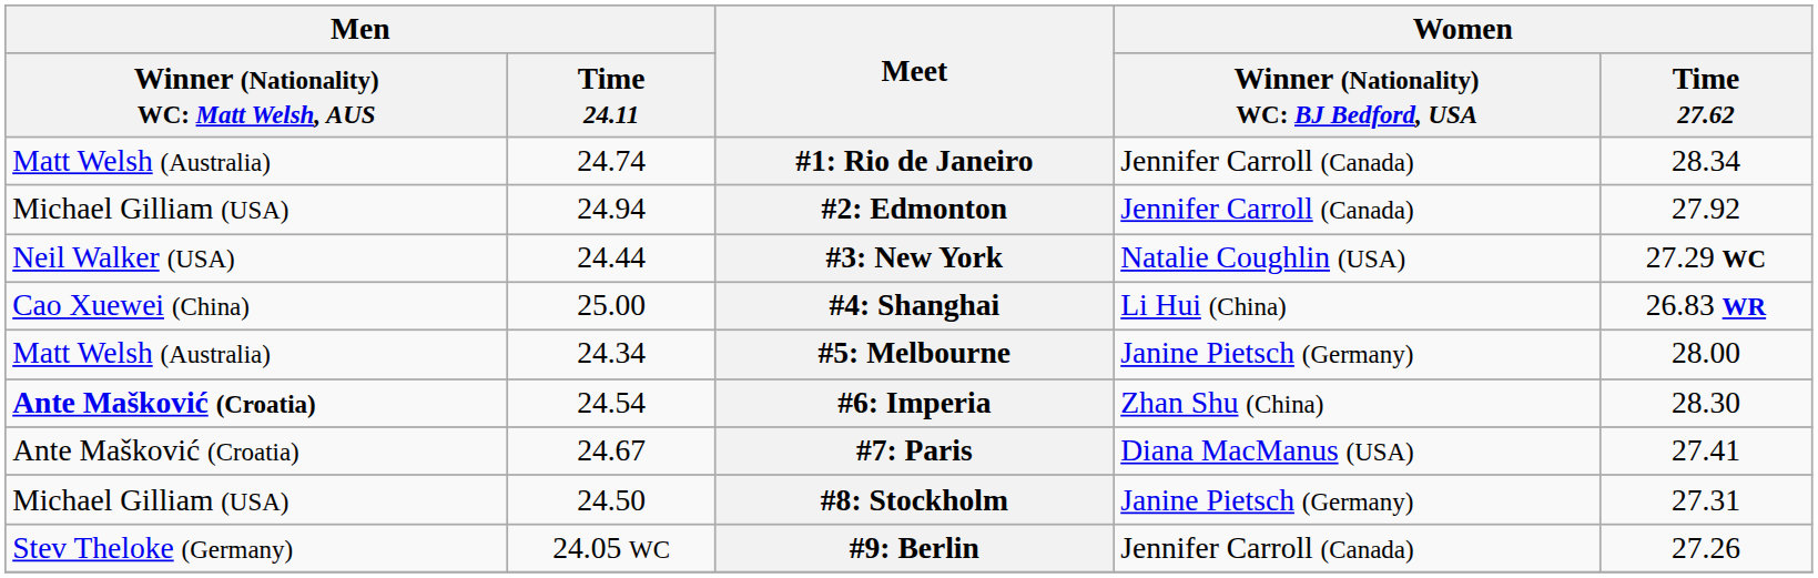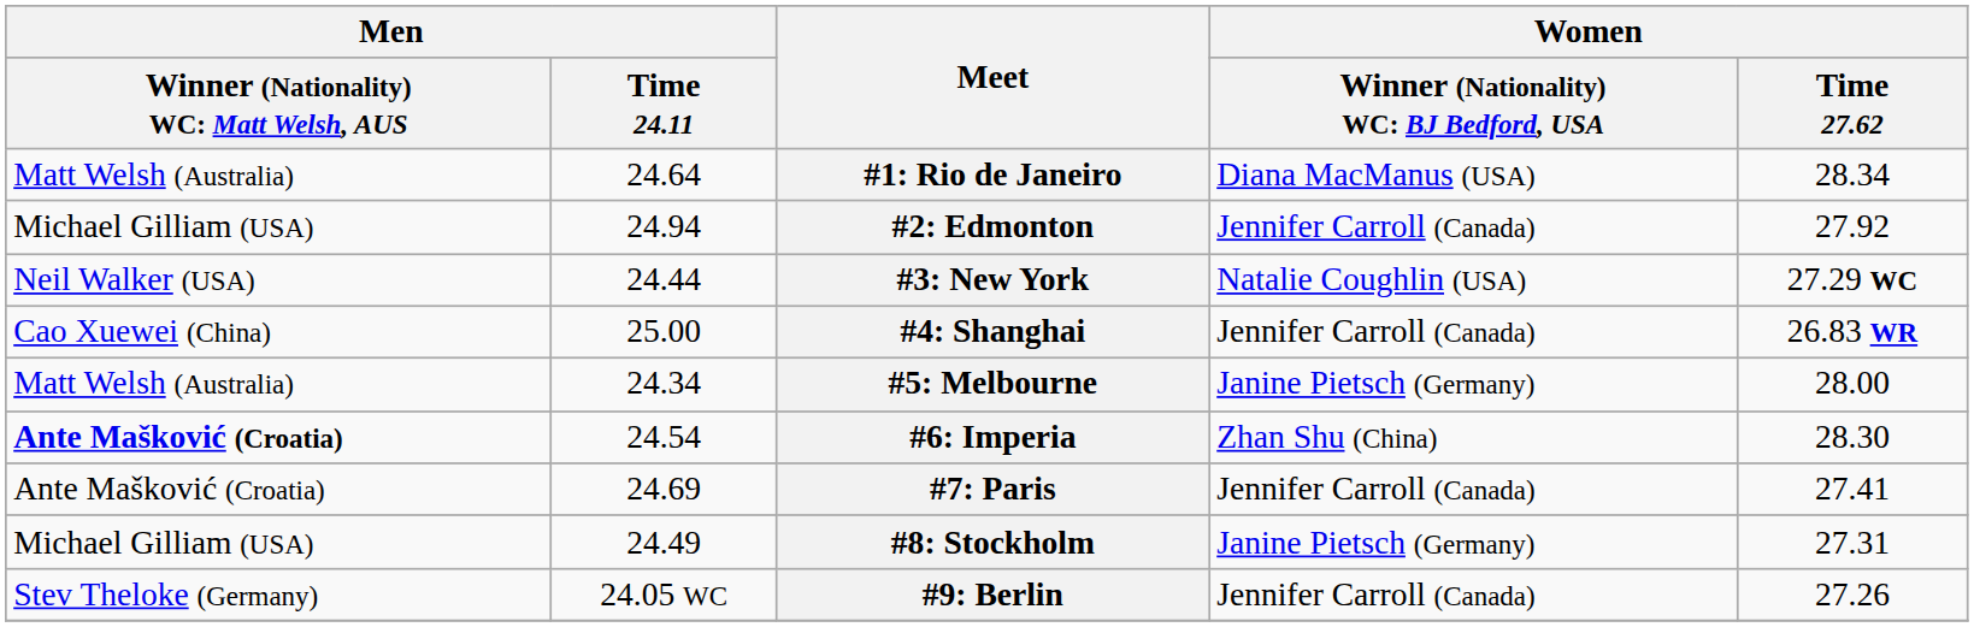 <table class=wikitable width="75%">
 <tr>
 <th colspan="2">Men</th>
 <th rowspan="2">Meet</th>
 <th colspan="2">Women</th>
 </tr>
 <tr>
 <th>Winner <small>(Nationality) <br> WC: <em><a href='#'>Matt Welsh</a>, AUS</em> </small></th>
 <th>Time <small><br> <em>24.11</em></small></th>
 <th>Winner <small>(Nationality) <br> WC: <em><a href='#'>BJ Bedford</a>, USA</em> </small></th>
 <th>Time <small><br> <em>27.62</em></small></th>
 </tr>
 <tr>
 <td> <a href='#'>Matt Welsh</a> <small>(Australia)</small></td>
-<td align=center>24.74</td>
+<td align=center>24.64</td>
 <th>#1: Rio de Janeiro</th>
-<td> Jennifer Carroll <small>(Canada)</small></td>
+<td> <a href='#'>Diana MacManus</a> <small>(USA)</small></td>
 <td align=center>28.34</td>
 </tr>
 <tr>
 <td> Michael Gilliam <small>(USA)</small></td>
 <td align=center>24.94</td>
 <th>#2: Edmonton</th>
 <td> <a href='#'>Jennifer Carroll</a> <small>(Canada)</small></td>
 <td align=center>27.92</td>
 </tr>
 <tr>
 <td> <a href='#'>Neil Walker</a> <small>(USA)</small></td>
 <td align=center>24.44</td>
 <th>#3: New York</th>
 <td> <a href='#'>Natalie Coughlin</a> <small>(USA)</small></td>
 <td align=center>27.29 <small><strong>WC</strong></small></td>
 </tr>
 <tr>
 <td> <a href='#'>Cao Xuewei</a> <small>(China)</small></td>
 <td align=center>25.00</td>
 <th>#4: Shanghai</th>
-<td> <a href='#'>Li Hui</a> <small>(China)</small></td>
+<td> Jennifer Carroll <small>(Canada)</small></td>
 <td align=center>26.83 <small><strong><a href='#'>WR</a></strong></small></td>
 </tr>
 <tr>
 <td> <a href='#'>Matt Welsh</a> <small>(Australia)</small></td>
 <td align=center>24.34</td>
 <th>#5: Melbourne</th>
 <td> <a href='#'>Janine Pietsch</a> <small>(Germany)</small></td>
 <td align=center>28.00</td>
 </tr>
 <tr>
 <td><strong> <a href='#'>Ante Mašković</a> <small>(Croatia)</small></strong></td>
 <td align=center>24.54</td>
 <th>#6: Imperia</th>
 <td> <a href='#'>Zhan Shu</a> <small>(China)</small></td>
 <td align=center>28.30</td>
 </tr>
 <tr>
 <td> Ante Mašković <small>(Croatia)</small></td>
-<td align=center>24.67</td>
+<td align=center>24.69</td>
 <th>#7: Paris</th>
-<td> <a href='#'>Diana MacManus</a> <small>(USA)</small></td>
+<td> Jennifer Carroll <small>(Canada)</small></td>
 <td align=center>27.41</td>
 </tr>
 <tr>
 <td> Michael Gilliam <small>(USA)</small></td>
-<td align=center>24.50</td>
+<td align=center>24.49</td>
 <th>#8: Stockholm</th>
 <td> <a href='#'>Janine Pietsch</a> <small>(Germany)</small></td>
 <td align=center>27.31</td>
 </tr>
 <tr>
 <td> <a href='#'>Stev Theloke</a> <small>(Germany)</small></td>
 <td align=center>24.05 <small>WC</small></td>
 <th>#9: Berlin</th>
 <td> Jennifer Carroll <small>(Canada)</small></td>
 <td align=center>27.26</td>
 </tr>
 <tr>
 </tr>
 </table>
